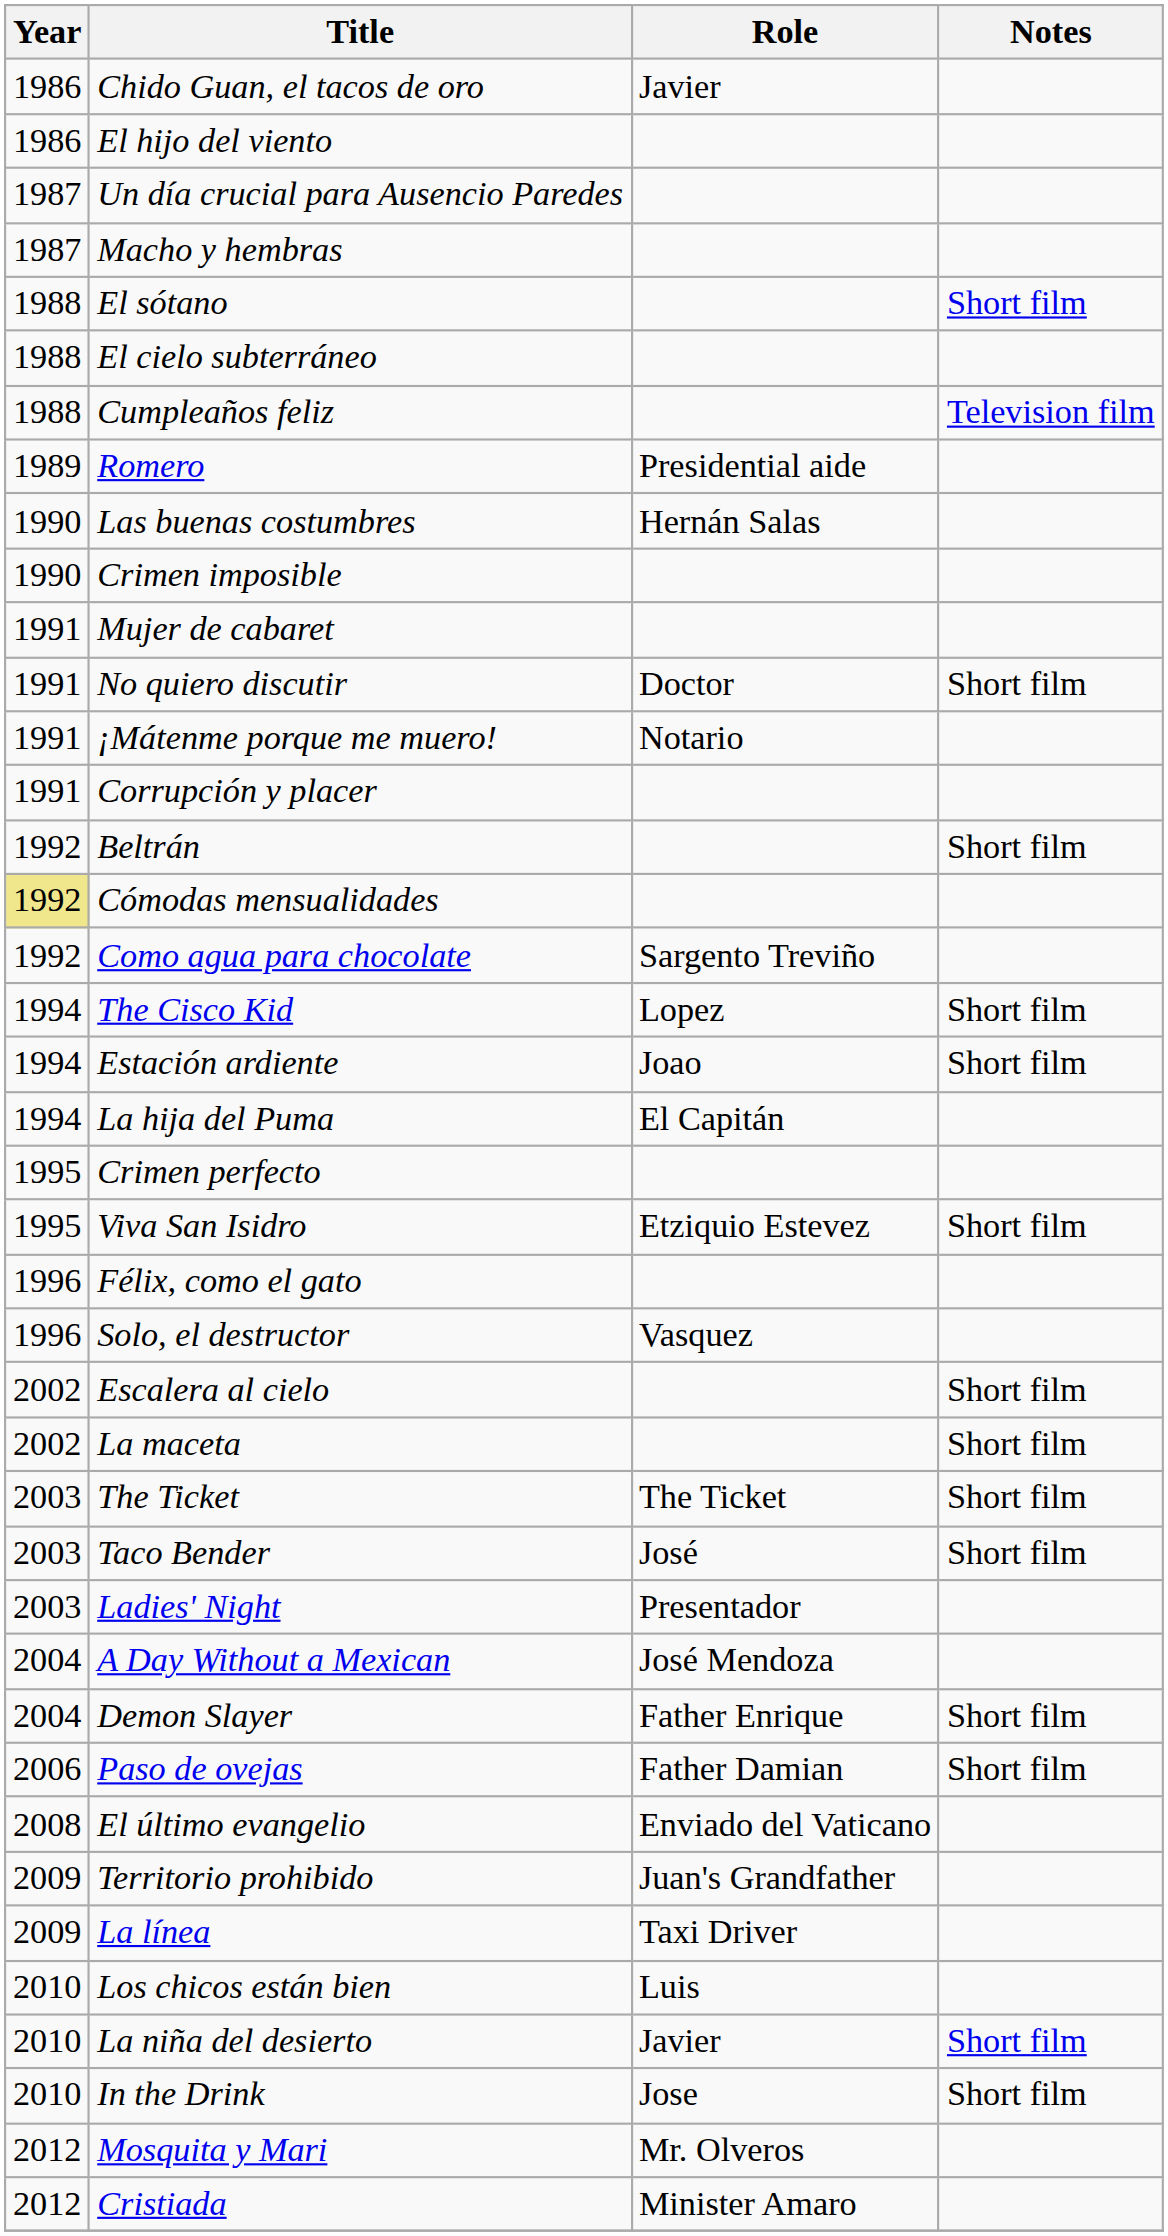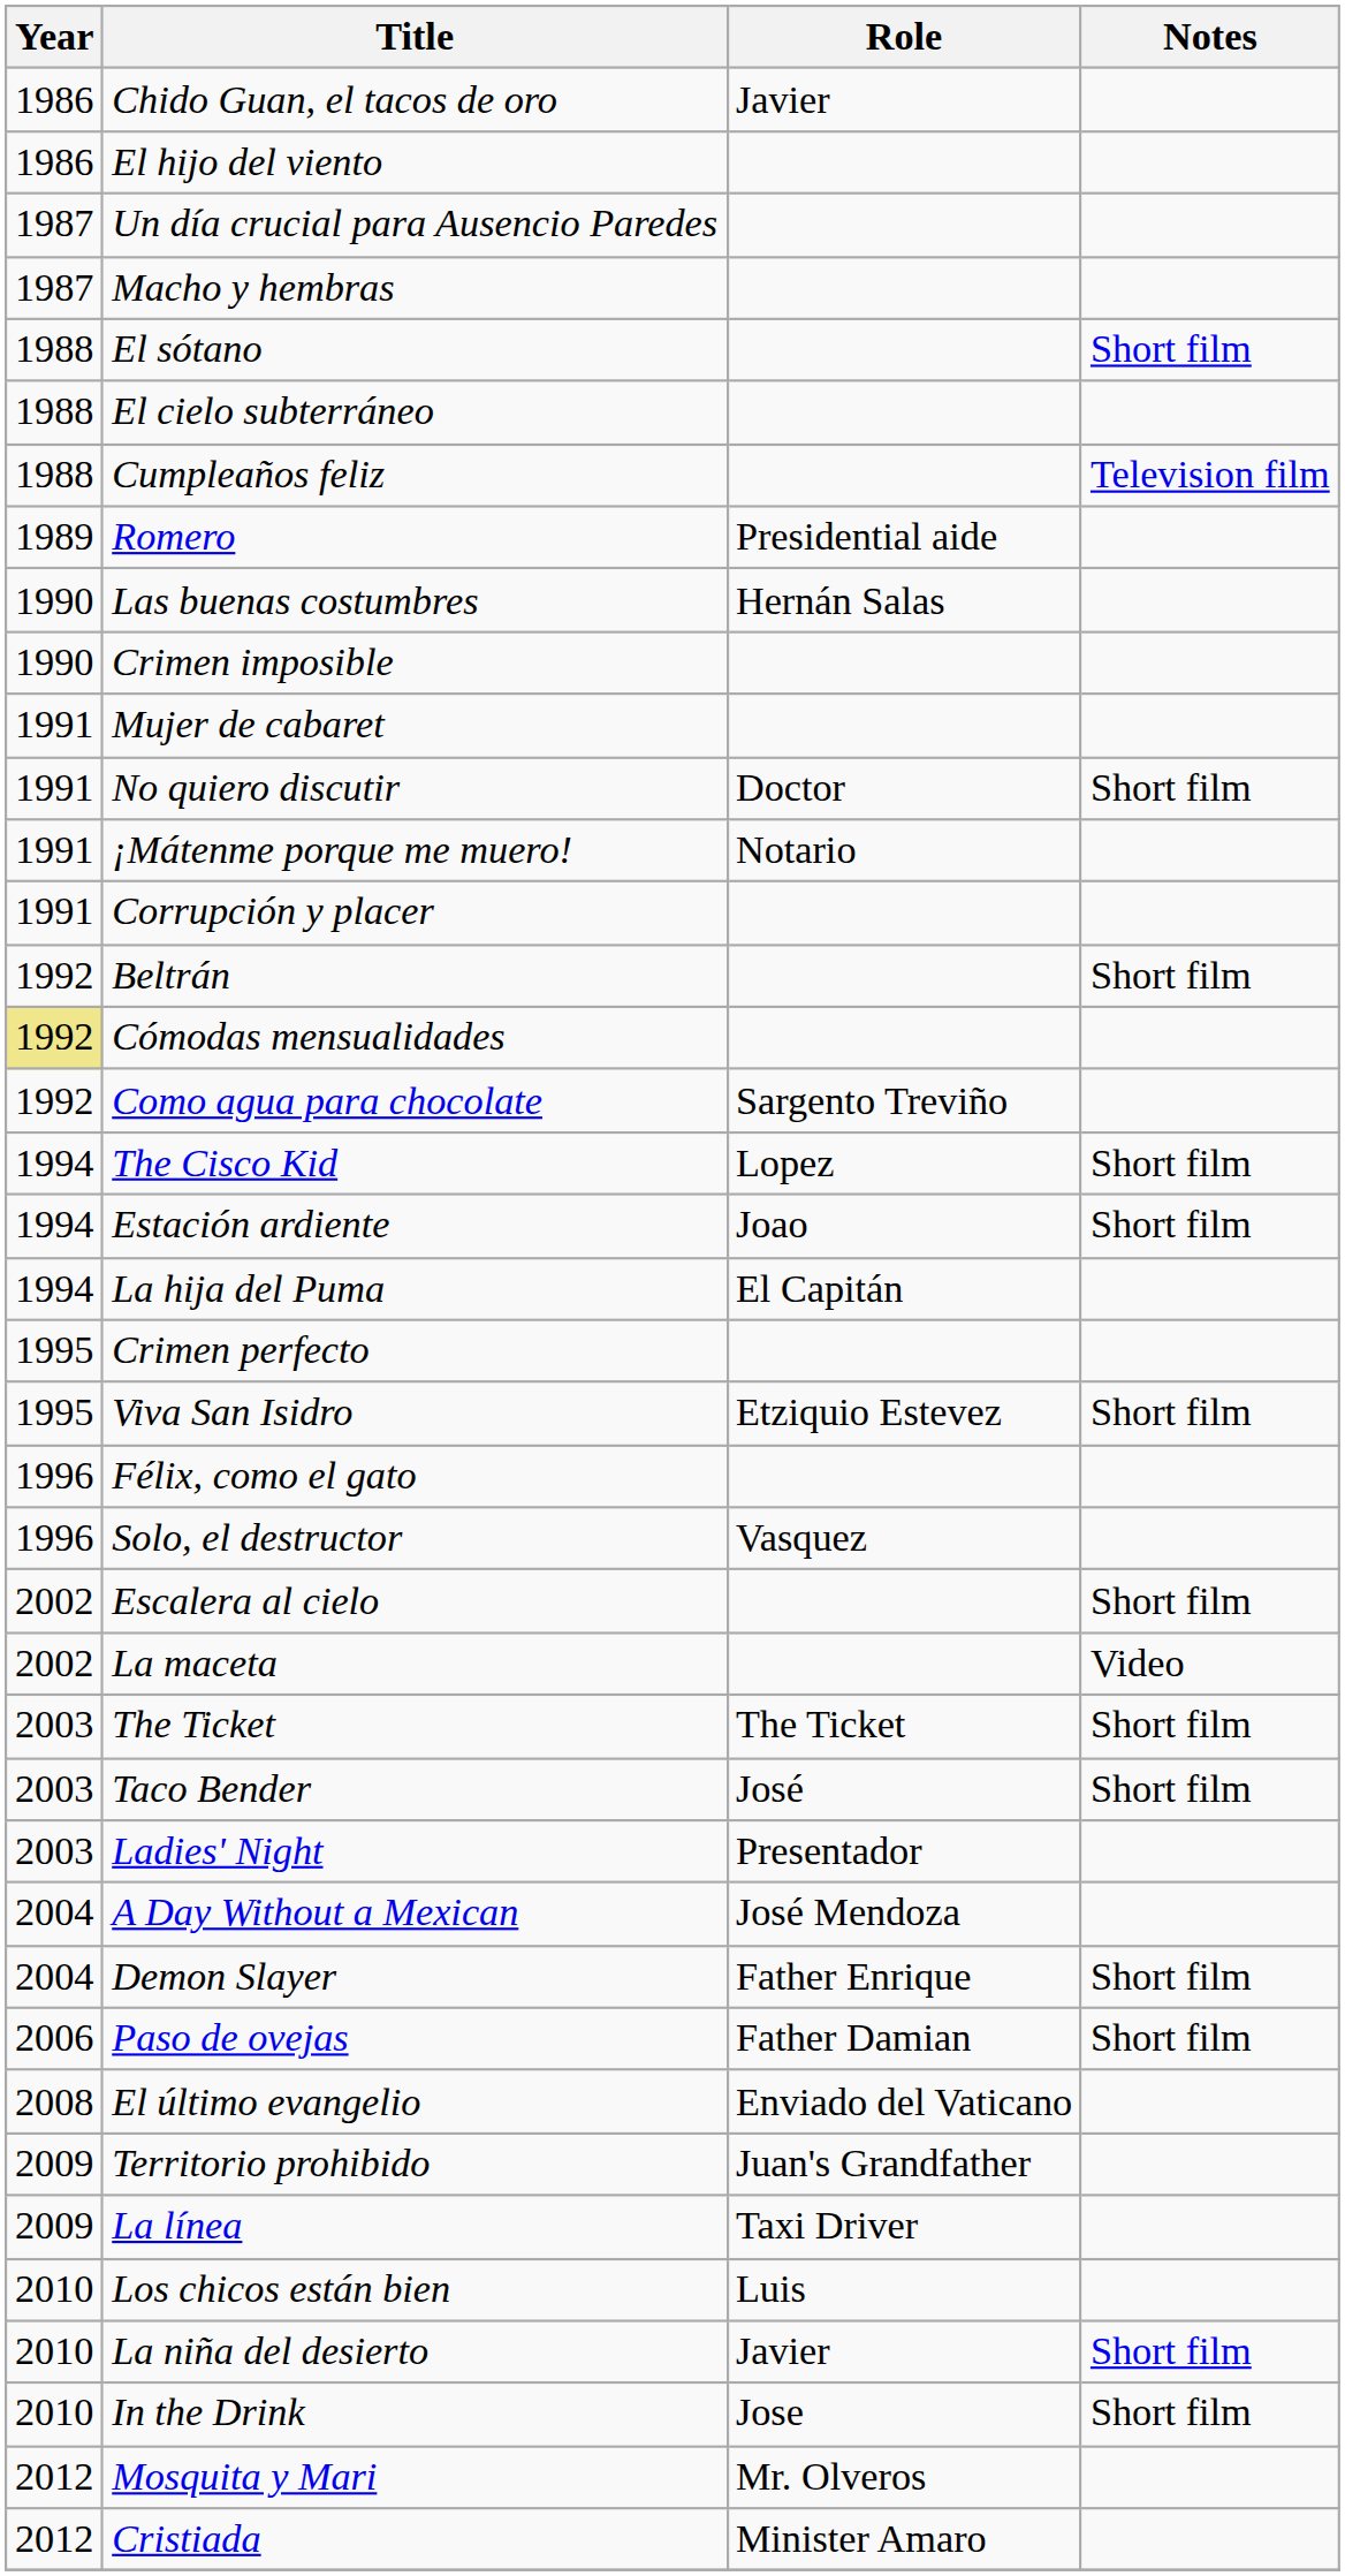 <table class="wikitable sortable">
 <tr>
 <th>Year</th>
 <th>Title</th>
 <th>Role</th>
 <th>Notes</th>
 </tr>
 <tr>
 <td>1986</td>
 <td><em>Chido Guan, el tacos de oro</em></td>
 <td>Javier</td>
 <td></td>
 </tr>
 <tr>
 <td>1986</td>
 <td><em>El hijo del viento</em></td>
 <td></td>
 <td></td>
 </tr>
 <tr>
 <td>1987</td>
 <td><em>Un día crucial para Ausencio Paredes</em></td>
 <td></td>
 <td></td>
 </tr>
 <tr>
 <td>1987</td>
 <td><em>Macho y hembras</em></td>
 <td></td>
 <td></td>
 </tr>
 <tr>
 <td>1988</td>
 <td><em>El sótano</em></td>
 <td></td>
 <td><a href='#'>Short film</a></td>
 </tr>
 <tr>
 <td>1988</td>
 <td><em>El cielo subterráneo</em></td>
 <td></td>
 <td></td>
 </tr>
 <tr>
 <td>1988</td>
 <td><em>Cumpleaños feliz</em></td>
 <td></td>
 <td><a href='#'>Television film</a></td>
 </tr>
 <tr>
 <td>1989</td>
 <td><em><a href='#'>Romero</a></em></td>
 <td>Presidential aide</td>
 <td></td>
 </tr>
 <tr>
 <td>1990</td>
 <td><em>Las buenas costumbres</em></td>
 <td>Hernán Salas</td>
 <td></td>
 </tr>
 <tr>
 <td>1990</td>
 <td><em>Crimen imposible</em></td>
 <td></td>
 <td></td>
 </tr>
 <tr>
 <td>1991</td>
 <td><em>Mujer de cabaret</em></td>
 <td></td>
 <td></td>
 </tr>
 <tr>
 <td>1991</td>
 <td><em>No quiero discutir</em></td>
 <td>Doctor</td>
 <td>Short film</td>
 </tr>
 <tr>
 <td>1991</td>
 <td><em>¡Mátenme porque me muero! </em></td>
 <td>Notario</td>
 <td></td>
 </tr>
 <tr>
 <td>1991</td>
 <td><em>Corrupción y placer</em></td>
 <td></td>
 <td></td>
 </tr>
 <tr>
 <td>1992</td>
 <td><em>Beltrán</em></td>
 <td></td>
 <td>Short film</td>
 </tr>
 <tr>
 <td style="background: khaki;">1992</td>
 <td><em>Cómodas mensualidades </em></td>
 <td></td>
 <td></td>
 </tr>
 <tr>
 <td>1992</td>
 <td><em><a href='#'>Como agua para chocolate</a> </em></td>
 <td>Sargento Treviño</td>
 <td></td>
 </tr>
 <tr>
 <td>1994</td>
 <td><em><a href='#'>The Cisco Kid</a></em></td>
 <td>Lopez</td>
 <td>Short film</td>
 </tr>
 <tr>
 <td>1994</td>
 <td><em>Estación ardiente</em></td>
 <td>Joao</td>
 <td>Short film</td>
 </tr>
 <tr>
 <td>1994</td>
 <td><em>La hija del Puma</em></td>
 <td>El Capitán</td>
 <td></td>
 </tr>
 <tr>
 <td>1995</td>
 <td><em>Crimen perfecto</em></td>
 <td></td>
 <td></td>
 </tr>
 <tr>
 <td>1995</td>
 <td><em>Viva San Isidro</em></td>
 <td>Etziquio Estevez</td>
 <td>Short film</td>
 </tr>
 <tr>
 <td>1996</td>
 <td><em>Félix, como el gato</em></td>
 <td></td>
 <td></td>
 </tr>
 <tr>
 <td>1996</td>
 <td><em>Solo, el destructor</em></td>
 <td>Vasquez</td>
 <td></td>
 </tr>
 <tr>
 <td>2002</td>
 <td><em>Escalera al cielo</em></td>
 <td></td>
 <td>Short film</td>
 </tr>
 <tr>
 <td>2002</td>
 <td><em>La maceta</em></td>
 <td></td>
-<td>Short film</td>
+<td>Video</td>
 </tr>
 <tr>
 <td>2003</td>
 <td><em>The Ticket</em></td>
 <td>The Ticket</td>
 <td>Short film</td>
 </tr>
 <tr>
 <td>2003</td>
 <td><em>Taco Bender</em></td>
 <td>José</td>
 <td>Short film</td>
 </tr>
 <tr>
 <td>2003</td>
 <td><em><a href='#'>Ladies' Night</a></em></td>
 <td>Presentador</td>
 <td></td>
 </tr>
 <tr>
 <td>2004</td>
 <td><em><a href='#'>A Day Without a Mexican</a></em></td>
 <td>José Mendoza</td>
 <td></td>
 </tr>
 <tr>
 <td>2004</td>
 <td><em>Demon Slayer</em></td>
 <td>Father Enrique</td>
 <td>Short film</td>
 </tr>
 <tr>
 <td>2006</td>
 <td><em><a href='#'>Paso de ovejas</a></em></td>
 <td>Father Damian</td>
 <td>Short film</td>
 </tr>
 <tr>
 <td>2008</td>
 <td><em>El último evangelio</em></td>
 <td>Enviado del Vaticano</td>
 <td></td>
 </tr>
 <tr>
 <td>2009</td>
 <td><em>Territorio prohibido</em></td>
 <td>Juan's Grandfather</td>
 <td></td>
 </tr>
 <tr>
 <td>2009</td>
 <td><em><a href='#'>La línea</a></em></td>
 <td>Taxi Driver</td>
 <td></td>
 </tr>
 <tr>
 <td>2010</td>
 <td><em>Los chicos están bien</em></td>
 <td>Luis</td>
 <td></td>
 </tr>
 <tr>
 <td>2010</td>
 <td><em>La niña del desierto</em></td>
 <td>Javier</td>
 <td><a href='#'>Short film</a></td>
 </tr>
 <tr>
 <td>2010</td>
 <td><em>In the Drink</em></td>
 <td>Jose</td>
 <td>Short film</td>
 </tr>
 <tr>
 <td>2012</td>
 <td><em><a href='#'>Mosquita y Mari</a></em> </td>
 <td>Mr. Olveros</td>
 <td></td>
 </tr>
 <tr>
 <td>2012</td>
 <td><em><a href='#'>Cristiada</a></em></td>
 <td>Minister Amaro</td>
 <td></td>
 </tr>
 <tr>
 </tr>
 </table>
